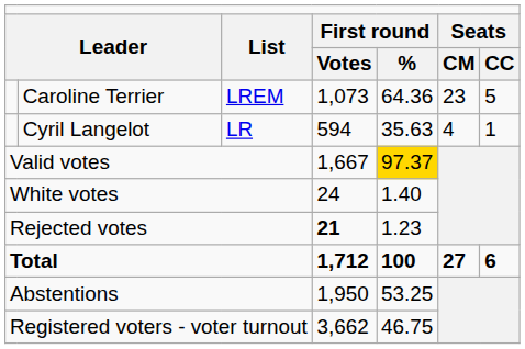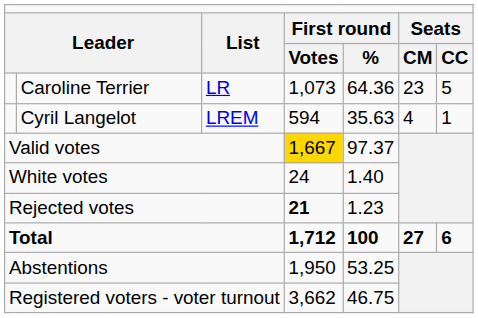 <table class="wikitable">
 <tr>
 <td colspan="7"></td>
 </tr>
 <tr>
 <th colspan="2" rowspan="2">Leader</th>
 <th rowspan="2">List</th>
 <th colspan="2">First round</th>
 <th colspan="2">Seats</th>
 </tr>
 <tr>
 <th>Votes</th>
 <th>%</th>
 <th>CM</th>
 <th>CC</th>
 </tr>
 <tr>
 <td bgcolor=></td>
 <td>Caroline Terrier</td>
-<td><a href='#'>LREM</a></td>
+<td><a href='#'>LR</a></td>
 <td>1,073</td>
 <td>64.36</td>
 <td>23</td>
 <td>5</td>
 </tr>
 <tr>
 <td bgcolor=></td>
 <td>Cyril Langelot</td>
-<td><a href='#'>LR</a></td>
+<td><a href='#'>LREM</a></td>
 <td>594</td>
 <td>35.63</td>
 <td>4</td>
 <td>1</td>
 </tr>
 <tr>
 <td colspan="3">Valid votes</td>
-<td>1,667</td>
-<td style="background: gold;">97.37</td>
+<td style="background: gold;">1,667</td>
+<td>97.37</td>
 <th colspan="2" rowspan="3"></th>
 </tr>
 <tr>
 <td colspan="3">White votes</td>
 <td>24</td>
 <td>1.40</td>
 </tr>
 <tr>
 <td colspan="3">Rejected votes</td>
 <td><strong>21</strong></td>
 <td>1.23</td>
 </tr>
 <tr>
 <td colspan="3"><strong>Total</strong></td>
 <td><strong>1,712</strong></td>
 <td><strong>100</strong></td>
 <td><strong>27</strong></td>
 <td><strong>6</strong></td>
 </tr>
 <tr>
 <td colspan="3">Abstentions</td>
 <td>1,950</td>
 <td>53.25</td>
 <th colspan="2" rowspan="2"></th>
 </tr>
 <tr>
 <td colspan="3">Registered voters - voter turnout</td>
 <td>3,662</td>
 <td>46.75</td>
 </tr>
 </table>
